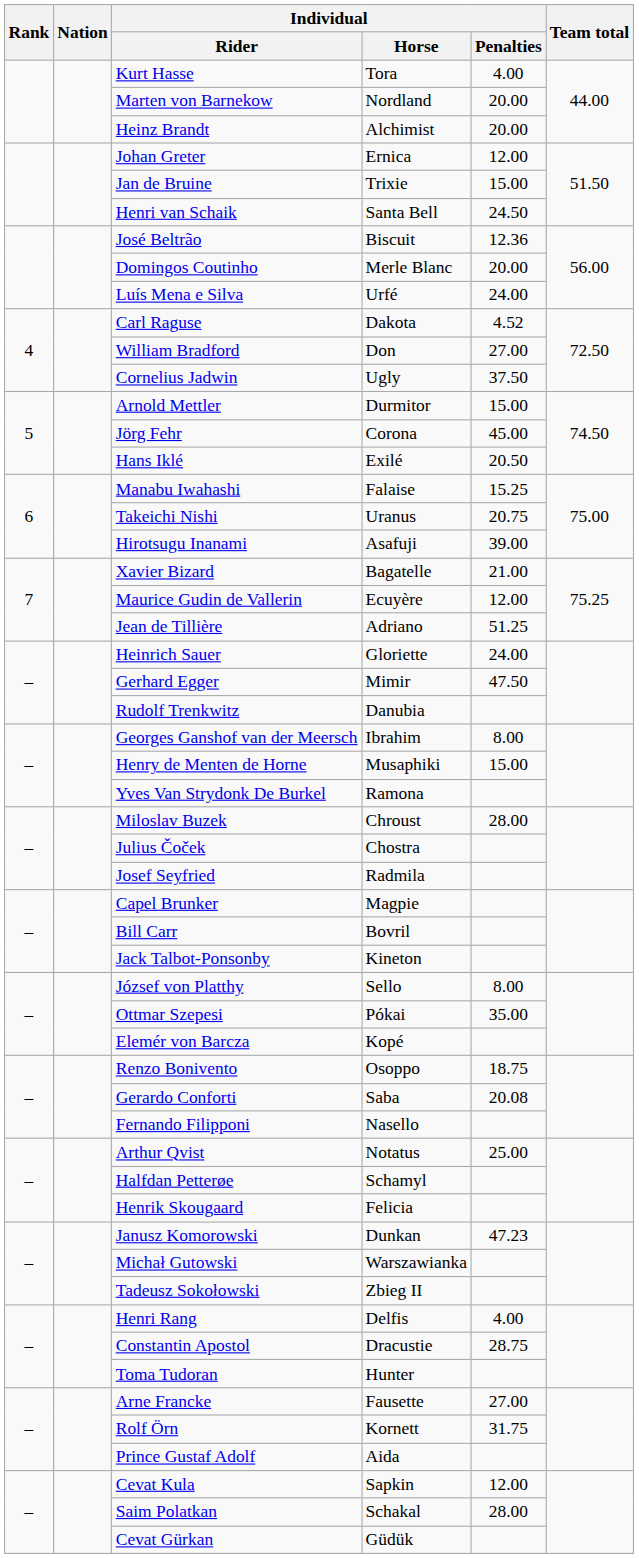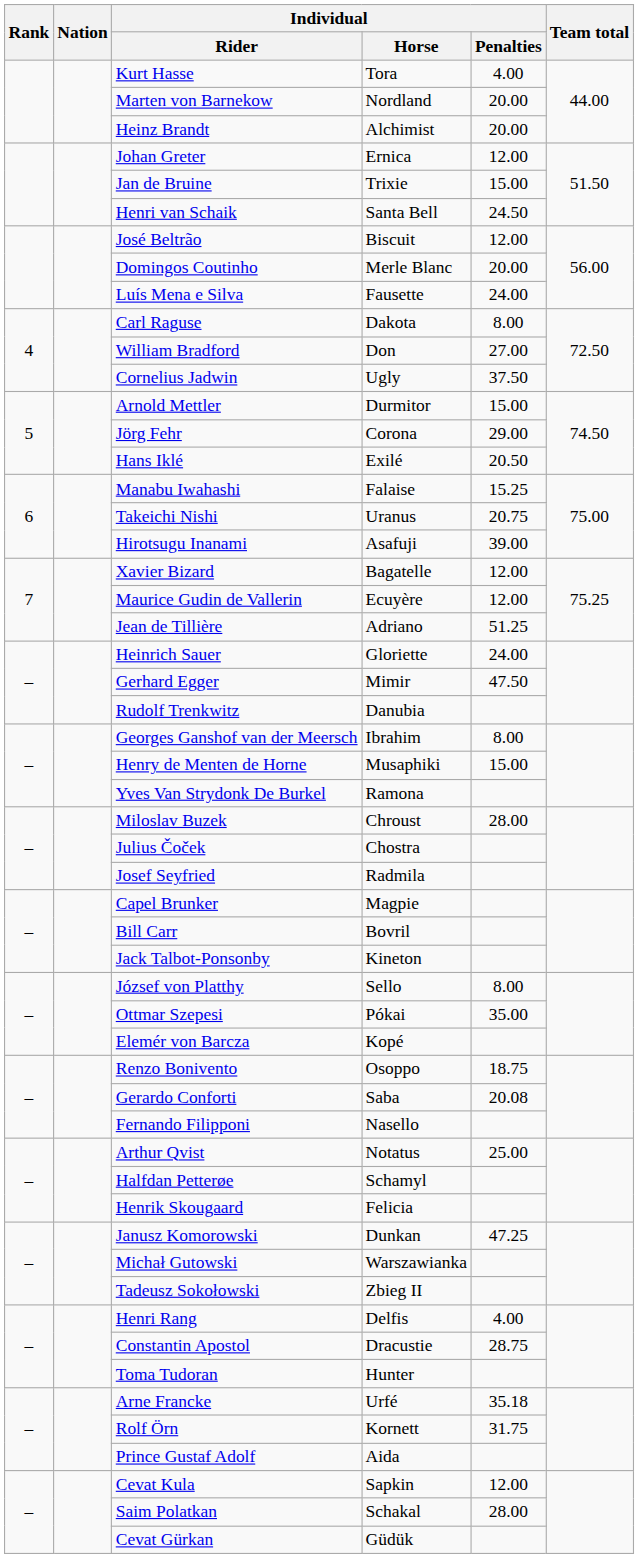 <table class="wikitable sortable" style="text-align:center">
 <tr>
 <th rowspan=2>Rank</th>
 <th rowspan=2>Nation</th>
 <th colspan=3>Individual</th>
 <th rowspan=2>Team total</th>
 </tr>
 <tr>
 <th>Rider</th>
 <th>Horse</th>
 <th>Penalties</th>
 </tr>
 <tr>
 <td rowspan=3></td>
 <td rowspan=3 align=left></td>
 <td align=left><a href='#'>Kurt Hasse</a></td>
 <td align=left>Tora</td>
 <td>4.00</td>
 <td rowspan=3>44.00</td>
 </tr>
 <tr>
 <td align=left><a href='#'>Marten von Barnekow</a></td>
 <td align=left>Nordland</td>
 <td>20.00</td>
 </tr>
 <tr>
 <td align=left><a href='#'>Heinz Brandt</a></td>
 <td align=left>Alchimist</td>
 <td>20.00</td>
 </tr>
 <tr>
 <td rowspan=3></td>
 <td rowspan=3 align=left></td>
 <td align=left><a href='#'>Johan Greter</a></td>
 <td align=left>Ernica</td>
 <td>12.00</td>
 <td rowspan=3>51.50</td>
 </tr>
 <tr>
 <td align=left><a href='#'>Jan de Bruine</a></td>
 <td align=left>Trixie</td>
 <td>15.00</td>
 </tr>
 <tr>
 <td align=left><a href='#'>Henri van Schaik</a></td>
 <td align=left>Santa Bell</td>
 <td>24.50</td>
 </tr>
 <tr>
 <td rowspan=3></td>
 <td rowspan=3 align=left></td>
 <td align=left><a href='#'>José Beltrão</a></td>
 <td align=left>Biscuit</td>
-<td>12.36</td>
+<td>12.00</td>
 <td rowspan=3>56.00</td>
 </tr>
 <tr>
 <td align=left><a href='#'>Domingos Coutinho</a></td>
 <td align=left>Merle Blanc</td>
 <td>20.00</td>
 </tr>
 <tr>
 <td align=left><a href='#'>Luís Mena e Silva</a></td>
-<td align=left>Urfé</td>
+<td align=left>Fausette</td>
 <td>24.00</td>
 </tr>
 <tr>
 <td rowspan=3>4</td>
 <td rowspan=3 align=left></td>
 <td align=left><a href='#'>Carl Raguse</a></td>
 <td align=left>Dakota</td>
-<td>4.52</td>
+<td>8.00</td>
 <td rowspan=3>72.50</td>
 </tr>
 <tr>
 <td align=left><a href='#'>William Bradford</a></td>
 <td align=left>Don</td>
 <td>27.00</td>
 </tr>
 <tr>
 <td align=left><a href='#'>Cornelius Jadwin</a></td>
 <td align=left>Ugly</td>
 <td>37.50</td>
 </tr>
 <tr>
 <td rowspan=3>5</td>
 <td rowspan=3 align=left></td>
 <td align=left><a href='#'>Arnold Mettler</a></td>
 <td align=left>Durmitor</td>
 <td>15.00</td>
 <td rowspan=3>74.50</td>
 </tr>
 <tr>
 <td align=left><a href='#'>Jörg Fehr</a></td>
 <td align=left>Corona</td>
-<td>45.00</td>
+<td>29.00</td>
 </tr>
 <tr>
 <td align=left><a href='#'>Hans Iklé</a></td>
 <td align=left>Exilé</td>
 <td>20.50</td>
 </tr>
 <tr>
 <td rowspan=3>6</td>
 <td rowspan=3 align=left></td>
 <td align=left><a href='#'>Manabu Iwahashi</a></td>
 <td align=left>Falaise</td>
 <td>15.25</td>
 <td rowspan=3>75.00</td>
 </tr>
 <tr>
 <td align=left><a href='#'>Takeichi Nishi</a></td>
 <td align=left>Uranus</td>
 <td>20.75</td>
 </tr>
 <tr>
 <td align=left><a href='#'>Hirotsugu Inanami</a></td>
 <td align=left>Asafuji</td>
 <td>39.00</td>
 </tr>
 <tr>
 <td rowspan=3>7</td>
 <td rowspan=3 align=left></td>
 <td align=left><a href='#'>Xavier Bizard</a></td>
 <td align=left>Bagatelle</td>
-<td>21.00</td>
+<td>12.00</td>
 <td rowspan=3>75.25</td>
 </tr>
 <tr>
 <td align=left><a href='#'>Maurice Gudin de Vallerin</a></td>
 <td align=left>Ecuyère</td>
 <td>12.00</td>
 </tr>
 <tr>
 <td align=left><a href='#'>Jean de Tillière</a></td>
 <td align=left>Adriano</td>
 <td>51.25</td>
 </tr>
 <tr>
 <td rowspan=3>–</td>
 <td rowspan=3 align=left></td>
 <td align=left><a href='#'>Heinrich Sauer</a></td>
 <td align=left>Gloriette</td>
 <td>24.00</td>
 <td rowspan=3></td>
 </tr>
 <tr>
 <td align=left><a href='#'>Gerhard Egger</a></td>
 <td align=left>Mimir</td>
 <td>47.50</td>
 </tr>
 <tr>
 <td align=left><a href='#'>Rudolf Trenkwitz</a></td>
 <td align=left>Danubia</td>
 <td></td>
 </tr>
 <tr>
 <td rowspan=3>–</td>
 <td rowspan=3 align=left></td>
 <td align=left><a href='#'>Georges Ganshof van der Meersch</a></td>
 <td align=left>Ibrahim</td>
 <td>8.00</td>
 <td rowspan=3></td>
 </tr>
 <tr>
 <td align=left><a href='#'>Henry de Menten de Horne</a></td>
 <td align=left>Musaphiki</td>
 <td>15.00</td>
 </tr>
 <tr>
 <td align=left><a href='#'>Yves Van Strydonk De Burkel</a></td>
 <td align=left>Ramona</td>
 <td></td>
 </tr>
 <tr>
 <td rowspan=3>–</td>
 <td rowspan=3 align=left></td>
 <td align=left><a href='#'>Miloslav Buzek</a></td>
 <td align=left>Chroust</td>
 <td>28.00</td>
 <td rowspan=3></td>
 </tr>
 <tr>
 <td align=left><a href='#'>Julius Čoček</a></td>
 <td align=left>Chostra</td>
 <td></td>
 </tr>
 <tr>
 <td align=left><a href='#'>Josef Seyfried</a></td>
 <td align=left>Radmila</td>
 <td></td>
 </tr>
 <tr>
 <td rowspan=3>–</td>
 <td rowspan=3 align=left></td>
 <td align=left><a href='#'>Capel Brunker</a></td>
 <td align=left>Magpie</td>
 <td></td>
 <td rowspan=3></td>
 </tr>
 <tr>
 <td align=left><a href='#'>Bill Carr</a></td>
 <td align=left>Bovril</td>
 <td></td>
 </tr>
 <tr>
 <td align=left><a href='#'>Jack Talbot-Ponsonby</a></td>
 <td align=left>Kineton</td>
 <td></td>
 </tr>
 <tr>
 <td rowspan=3>–</td>
 <td rowspan=3 align=left></td>
 <td align=left><a href='#'>József von Platthy</a></td>
 <td align=left>Sello</td>
 <td>8.00</td>
 <td rowspan=3></td>
 </tr>
 <tr>
 <td align=left><a href='#'>Ottmar Szepesi</a></td>
 <td align=left>Pókai</td>
 <td>35.00</td>
 </tr>
 <tr>
 <td align=left><a href='#'>Elemér von Barcza</a></td>
 <td align=left>Kopé</td>
 <td></td>
 </tr>
 <tr>
 <td rowspan=3>–</td>
 <td rowspan=3 align=left></td>
 <td align=left><a href='#'>Renzo Bonivento</a></td>
 <td align=left>Osoppo</td>
 <td>18.75</td>
 <td rowspan=3></td>
 </tr>
 <tr>
 <td align=left><a href='#'>Gerardo Conforti</a></td>
 <td align=left>Saba</td>
 <td>20.08</td>
 </tr>
 <tr>
 <td align=left><a href='#'>Fernando Filipponi</a></td>
 <td align=left>Nasello</td>
 <td></td>
 </tr>
 <tr>
 <td rowspan=3>–</td>
 <td rowspan=3 align=left></td>
 <td align=left><a href='#'>Arthur Qvist</a></td>
 <td align=left>Notatus</td>
 <td>25.00</td>
 <td rowspan=3></td>
 </tr>
 <tr>
 <td align=left><a href='#'>Halfdan Petterøe</a></td>
 <td align=left>Schamyl</td>
 <td></td>
 </tr>
 <tr>
 <td align=left><a href='#'>Henrik Skougaard</a></td>
 <td align=left>Felicia</td>
 <td></td>
 </tr>
 <tr>
 <td rowspan=3>–</td>
 <td rowspan=3 align=left></td>
 <td align=left><a href='#'>Janusz Komorowski</a></td>
 <td align=left>Dunkan</td>
-<td>47.23</td>
+<td>47.25</td>
 <td rowspan=3></td>
 </tr>
 <tr>
 <td align=left><a href='#'>Michał Gutowski</a></td>
 <td align=left>Warszawianka</td>
 <td></td>
 </tr>
 <tr>
 <td align=left><a href='#'>Tadeusz Sokołowski</a></td>
 <td align=left>Zbieg II</td>
 <td></td>
 </tr>
 <tr>
 <td rowspan=3>–</td>
 <td rowspan=3 align=left></td>
 <td align=left><a href='#'>Henri Rang</a></td>
 <td align=left>Delfis</td>
 <td>4.00</td>
 <td rowspan=3></td>
 </tr>
 <tr>
 <td align=left><a href='#'>Constantin Apostol</a></td>
 <td align=left>Dracustie</td>
 <td>28.75</td>
 </tr>
 <tr>
 <td align=left><a href='#'>Toma Tudoran</a></td>
 <td align=left>Hunter</td>
 <td></td>
 </tr>
 <tr>
 <td rowspan=3>–</td>
 <td rowspan=3 align=left></td>
 <td align=left><a href='#'>Arne Francke</a></td>
-<td align=left>Fausette</td>
-<td>27.00</td>
+<td align=left>Urfé</td>
+<td>35.18</td>
 <td rowspan=3></td>
 </tr>
 <tr>
 <td align=left><a href='#'>Rolf Örn</a></td>
 <td align=left>Kornett</td>
 <td>31.75</td>
 </tr>
 <tr>
 <td align=left><a href='#'>Prince Gustaf Adolf</a></td>
 <td align=left>Aida</td>
 <td></td>
 </tr>
 <tr>
 <td rowspan=3>–</td>
 <td rowspan=3 align=left></td>
 <td align=left><a href='#'>Cevat Kula</a></td>
 <td align=left>Sapkin</td>
 <td>12.00</td>
 <td rowspan=3></td>
 </tr>
 <tr>
 <td align=left><a href='#'>Saim Polatkan</a></td>
 <td align=left>Schakal</td>
 <td>28.00</td>
 </tr>
 <tr>
 <td align=left><a href='#'>Cevat Gürkan</a></td>
 <td align=left>Güdük</td>
 <td></td>
 </tr>
 </table>
